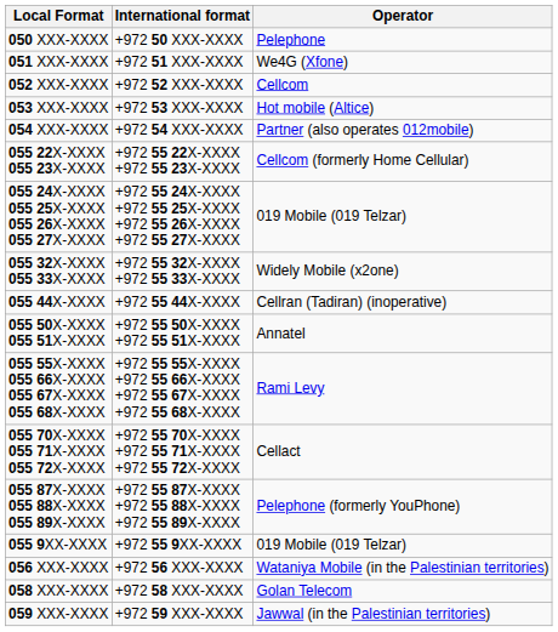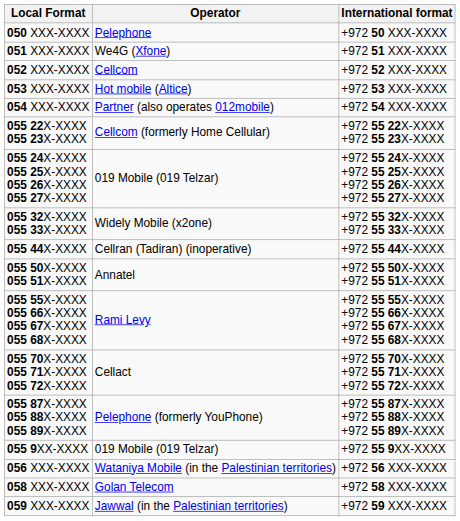 <table class="wikitable" align="center">
 <tr>
 <th scope="col">Local Format</th>
+<th scope="col">Operator</th>
 <th scope="col">International format</th>
-<th scope="col">Operator</th>
 </tr>
 <tr>
 <td><strong>050</strong> XXX-XXXX</td>
+<td><a href='#'>Pelephone</a></td>
 <td>+972 <strong>50</strong> XXX-XXXX</td>
-<td><a href='#'>Pelephone</a></td>
 </tr>
 <tr>
 <td><strong>051</strong> XXX-XXXX</td>
+<td>We4G (<a href='#'>Xfone</a>)</td>
 <td>+972 <strong>51</strong> XXX-XXXX</td>
-<td>We4G (<a href='#'>Xfone</a>)</td>
 </tr>
 <tr>
 <td><strong>052</strong> XXX-XXXX</td>
+<td><a href='#'>Cellcom</a></td>
 <td>+972 <strong>52</strong> XXX-XXXX</td>
-<td><a href='#'>Cellcom</a></td>
 </tr>
 <tr>
 <td><strong>053</strong> XXX-XXXX</td>
+<td><a href='#'>Hot mobile</a> (<a href='#'>Altice</a>) </td>
 <td>+972 <strong>53</strong> XXX-XXXX</td>
-<td><a href='#'>Hot mobile</a> (<a href='#'>Altice</a>) </td>
 </tr>
 <tr>
 <td><strong>054</strong> XXX-XXXX</td>
+<td><a href='#'>Partner</a> (also operates <a href='#'>012mobile</a>)</td>
 <td>+972 <strong>54</strong> XXX-XXXX</td>
-<td><a href='#'>Partner</a> (also operates <a href='#'>012mobile</a>)</td>
 </tr>
 <tr>
 <td><strong>055 22</strong>X-XXXX<br><strong>055 23</strong>X-XXXX</td>
+<td><a href='#'>Cellcom</a> (formerly Home Cellular)</td>
 <td>+972 <strong>55 22</strong>X-XXXX<br>+972 <strong>55 23</strong>X-XXXX</td>
-<td><a href='#'>Cellcom</a> (formerly Home Cellular)</td>
 </tr>
 <tr>
 <td><strong>055 24</strong>X-XXXX<br><strong>055 25</strong>X-XXXX<br><strong>055 26</strong>X-XXXX<br><strong>055 27</strong>X-XXXX</td>
+<td>019 Mobile (019 Telzar)</td>
 <td>+972 <strong>55 24</strong>X-XXXX<br>+972 <strong>55 25</strong>X-XXXX<br>+972 <strong>55 26</strong>X-XXXX<br>+972 <strong>55 27</strong>X-XXXX</td>
-<td>019 Mobile (019 Telzar)</td>
 </tr>
 <tr>
 <td><strong>055 32</strong>X-XXXX<br><strong>055 33</strong>X-XXXX</td>
+<td>Widely Mobile (x2one)</td>
 <td>+972 <strong>55 32</strong>X-XXXX<br>+972 <strong>55 33</strong>X-XXXX</td>
-<td>Widely Mobile (x2one)</td>
 </tr>
 <tr>
 <td><strong>055 44</strong>X-XXXX</td>
+<td>Cellran (Tadiran) (inoperative)</td>
 <td>+972 <strong>55 44</strong>X-XXXX</td>
-<td>Cellran (Tadiran) (inoperative)</td>
 </tr>
 <tr>
 <td><strong>055 50</strong>X-XXXX<br><strong>055 51</strong>X-XXXX</td>
+<td>Annatel</td>
 <td>+972 <strong>55 50</strong>X-XXXX<br>+972 <strong>55 51</strong>X-XXXX</td>
-<td>Annatel</td>
 </tr>
 <tr>
 <td><strong>055 55</strong>X-XXXX<br><strong>055 66</strong>X-XXXX<br><strong>055 67</strong>X-XXXX<br><strong>055 68</strong>X-XXXX</td>
+<td><a href='#'>Rami Levy</a></td>
 <td>+972 <strong>55 55</strong>X-XXXX<br>+972 <strong>55 66</strong>X-XXXX<br>+972 <strong>55 67</strong>X-XXXX<br>+972 <strong>55 68</strong>X-XXXX</td>
-<td><a href='#'>Rami Levy</a></td>
 </tr>
 <tr>
 <td><strong>055 70</strong>X-XXXX<br><strong>055 71</strong>X-XXXX<br><strong>055 72</strong>X-XXXX</td>
+<td>Cellact</td>
 <td>+972 <strong>55 70</strong>X-XXXX<br>+972 <strong>55 71</strong>X-XXXX<br>+972 <strong>55 72</strong>X-XXXX</td>
-<td>Cellact</td>
 </tr>
 <tr>
 <td><strong>055 87</strong>X-XXXX<br><strong>055 88</strong>X-XXXX<br><strong>055 89</strong>X-XXXX</td>
+<td><a href='#'>Pelephone</a> (formerly YouPhone)</td>
 <td>+972 <strong>55 87</strong>X-XXXX<br>+972 <strong>55 88</strong>X-XXXX<br>+972 <strong>55 89</strong>X-XXXX</td>
-<td><a href='#'>Pelephone</a> (formerly YouPhone)</td>
 </tr>
 <tr>
 <td><strong>055 9</strong>XX-XXXX</td>
+<td>019 Mobile (019 Telzar)</td>
 <td>+972 <strong>55 9</strong>XX-XXXX</td>
-<td>019 Mobile (019 Telzar)</td>
 </tr>
 <tr>
 <td><strong>056</strong> XXX-XXXX</td>
+<td><a href='#'>Wataniya Mobile</a> (in the <a href='#'>Palestinian territories</a>)</td>
 <td>+972 <strong>56</strong> XXX-XXXX</td>
-<td><a href='#'>Wataniya Mobile</a> (in the <a href='#'>Palestinian territories</a>)</td>
 </tr>
 <tr>
 <td><strong>058</strong> XXX-XXXX</td>
+<td><a href='#'>Golan Telecom</a></td>
 <td>+972 <strong>58</strong> XXX-XXXX</td>
-<td><a href='#'>Golan Telecom</a></td>
 </tr>
 <tr>
 <td><strong>059</strong> XXX-XXXX</td>
+<td><a href='#'>Jawwal</a> (in the <a href='#'>Palestinian territories</a>)</td>
 <td>+972 <strong>59</strong> XXX-XXXX</td>
-<td><a href='#'>Jawwal</a> (in the <a href='#'>Palestinian territories</a>)</td>
 </tr>
 </table>
